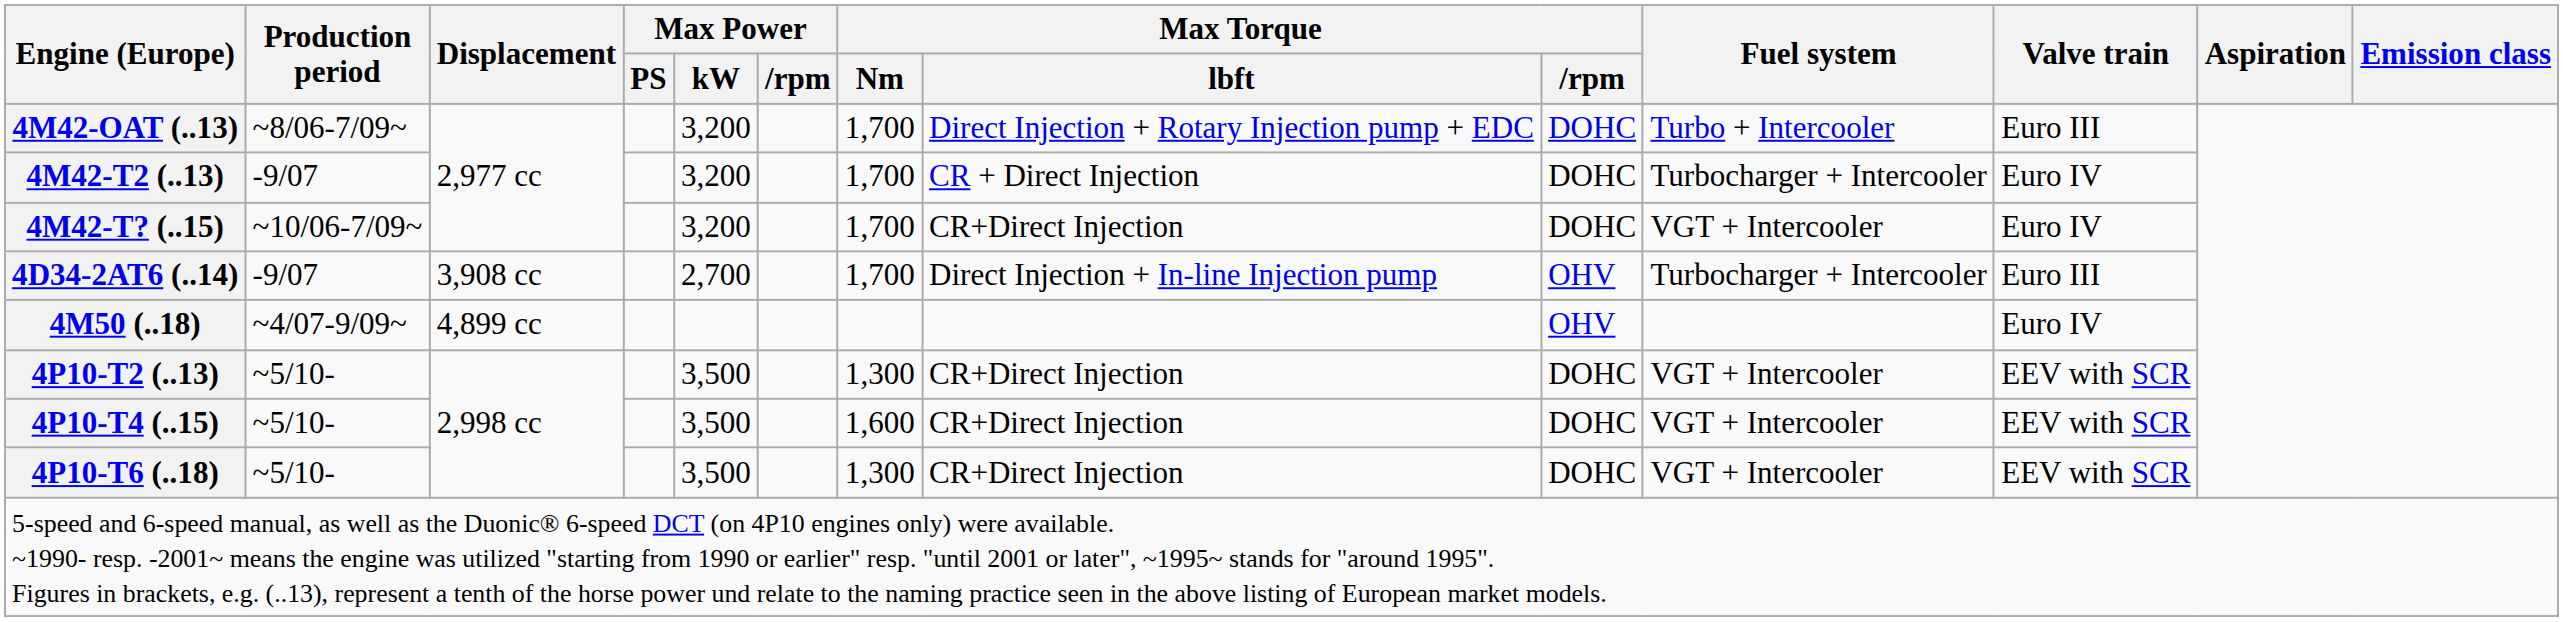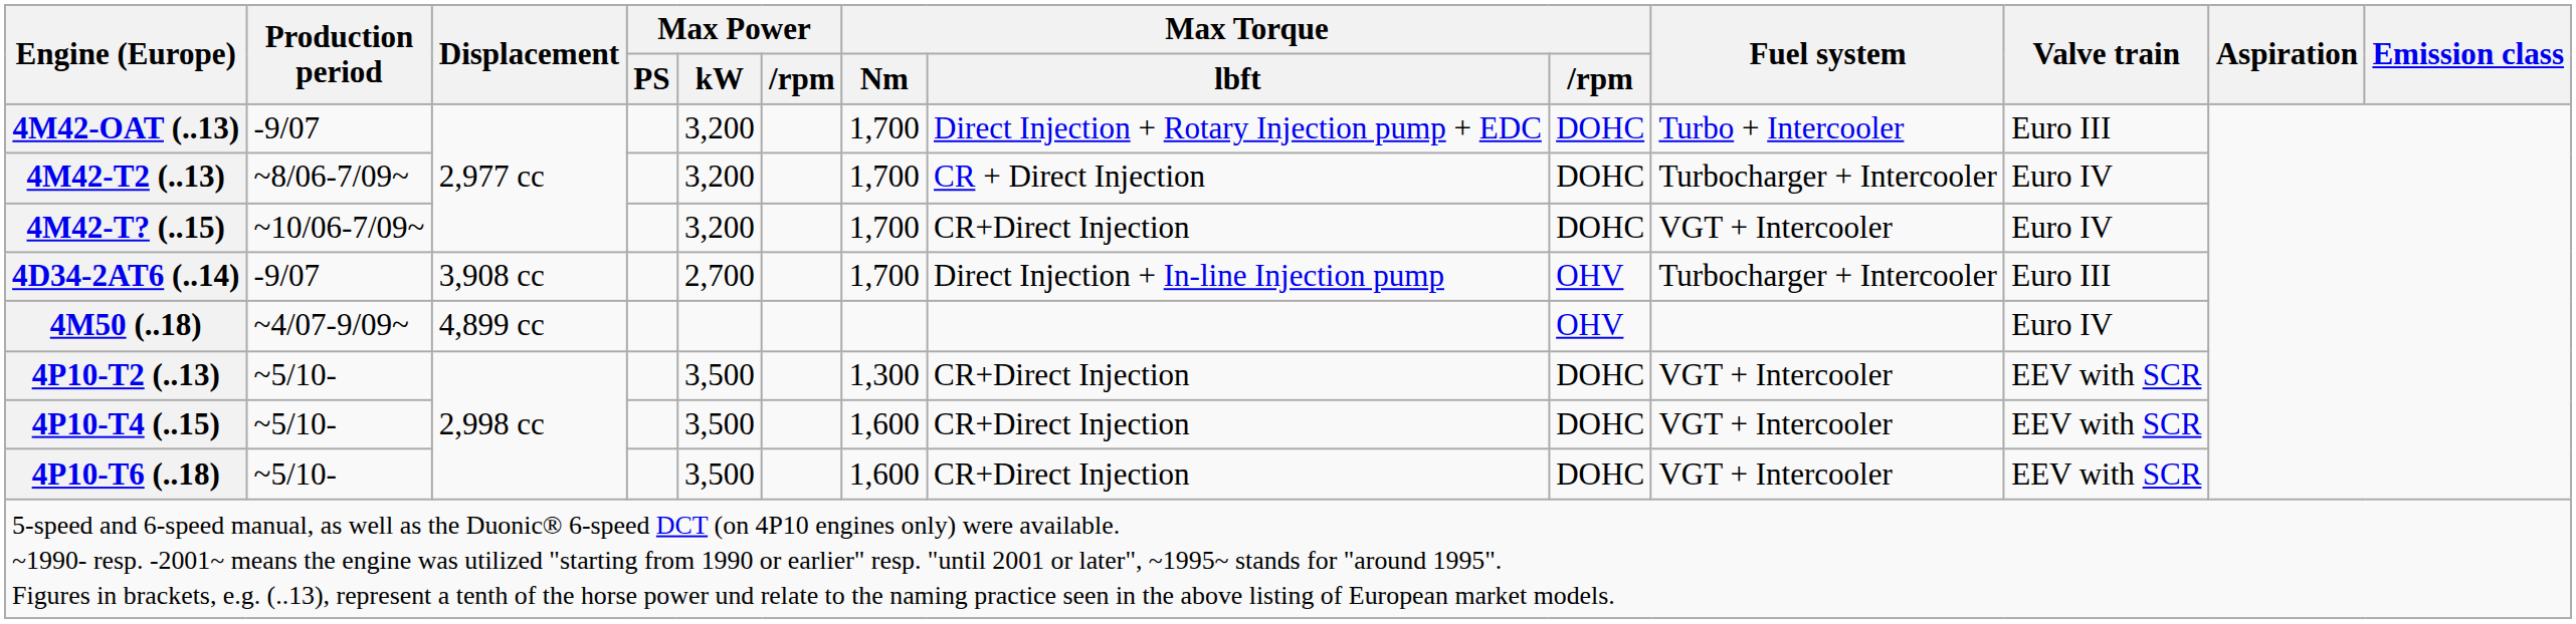 <table class="wikitable">
 <tr>
 <th rowspan="2">Engine (Europe)</th>
 <th rowspan="2">Production<br>period</th>
 <th rowspan="2">Displacement</th>
 <th colspan="3">Max Power</th>
 <th colspan="3">Max Torque</th>
 <th rowspan="2">Fuel system</th>
 <th rowspan="2">Valve train</th>
 <th rowspan="2">Aspiration</th>
 <th rowspan="2"><a href='#'>Emission class</a></th>
 </tr>
 <tr>
 <th>PS</th>
 <th>kW</th>
 <th>/rpm</th>
 <th>Nm</th>
 <th>lbft</th>
 <th>/rpm</th>
 </tr>
 <tr>
 <th><a href='#'>4M42-OAT</a> (..13)</th>
-<td>~8/06-7/09~</td>
+<td>-9/07</td>
 <td rowspan="3">2,977 cc</td>
 <td></td>
 <td>3,200</td>
 <td></td>
 <td>1,700</td>
 <td><a href='#'>Direct Injection</a> + <a href='#'>Rotary Injection pump</a> + <a href='#'>EDC</a></td>
 <td><a href='#'>DOHC</a></td>
 <td><a href='#'>Turbo</a> + <a href='#'>Intercooler</a></td>
 <td>Euro III</td>
 </tr>
 <tr>
 <th><a href='#'>4M42-T2</a> (..13)</th>
-<td>-9/07</td>
+<td>~8/06-7/09~</td>
 <td></td>
 <td>3,200</td>
 <td></td>
 <td>1,700</td>
 <td><a href='#'>CR</a> + Direct Injection</td>
 <td>DOHC</td>
 <td>Turbocharger + Intercooler</td>
 <td>Euro IV</td>
 </tr>
 <tr>
 <th><a href='#'>4M42-T?</a> (..15)</th>
 <td>~10/06-7/09~</td>
 <td></td>
 <td>3,200</td>
 <td></td>
 <td>1,700</td>
 <td>CR+Direct Injection</td>
 <td>DOHC</td>
 <td>VGT + Intercooler</td>
 <td>Euro IV</td>
 </tr>
 <tr>
 <th><a href='#'>4D34-2AT6</a> (..14)</th>
 <td>-9/07</td>
 <td>3,908 cc</td>
 <td></td>
 <td>2,700</td>
 <td></td>
 <td>1,700</td>
 <td>Direct Injection + <a href='#'>In-line Injection pump</a></td>
 <td><a href='#'>OHV</a></td>
 <td>Turbocharger + Intercooler</td>
 <td>Euro III</td>
 </tr>
 <tr>
 <th><a href='#'>4M50</a> (..18)</th>
 <td>~4/07-9/09~</td>
 <td>4,899 cc</td>
 <td></td>
 <td></td>
 <td></td>
 <td></td>
 <td></td>
 <td><a href='#'>OHV</a></td>
 <td></td>
 <td>Euro IV</td>
 </tr>
 <tr>
 <th><a href='#'>4P10-T2</a> (..13)</th>
 <td>~5/10-</td>
 <td rowspan="3">2,998 cc</td>
 <td></td>
 <td>3,500</td>
 <td></td>
 <td>1,300</td>
 <td>CR+Direct Injection</td>
 <td>DOHC</td>
 <td>VGT + Intercooler</td>
 <td>EEV with <a href='#'>SCR</a></td>
 </tr>
 <tr>
 <th><a href='#'>4P10-T4</a> (..15)</th>
 <td>~5/10-</td>
 <td></td>
 <td>3,500</td>
 <td></td>
 <td>1,600</td>
 <td>CR+Direct Injection</td>
 <td>DOHC</td>
 <td>VGT + Intercooler</td>
 <td>EEV with <a href='#'>SCR</a></td>
 </tr>
 <tr>
 <th><a href='#'>4P10-T6</a> (..18)</th>
 <td>~5/10-</td>
 <td></td>
 <td>3,500</td>
 <td></td>
-<td>1,300</td>
+<td>1,600</td>
 <td>CR+Direct Injection</td>
 <td>DOHC</td>
 <td>VGT + Intercooler</td>
 <td>EEV with <a href='#'>SCR</a></td>
 </tr>
 <tr>
 <td colspan="13"><small>5-speed and 6-speed manual, as well as the Duonic® 6-speed <a href='#'>DCT</a> (on 4P10 engines only) were available.<br>~1990- resp. -2001~ means the engine was utilized "starting from 1990 or earlier" resp. "until 2001 or later", ~1995~ stands for "around 1995".<br>Figures in brackets, e.g. (..13), represent a tenth of the horse power und relate to the naming practice seen in the above listing of European market models.</small></td>
 </tr>
 </table>
